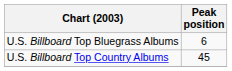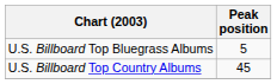 <table class="wikitable">
 <tr>
 <th align="center">Chart (2003)</th>
 <th align="center">Peak<br>position</th>
 </tr>
 <tr>
 <td align="left">U.S. <em>Billboard</em> Top Bluegrass Albums</td>
-<td align="center">6</td>
+<td align="center">5</td>
 </tr>
 <tr>
 <td align="left">U.S. <em>Billboard</em> <a href='#'>Top Country Albums</a></td>
 <td align="center">45</td>
 </tr>
 <tr>
 </tr>
 </table>
